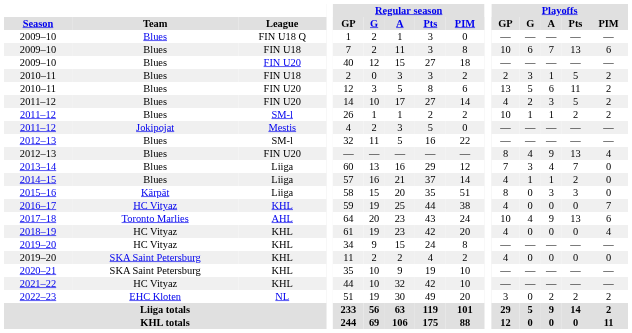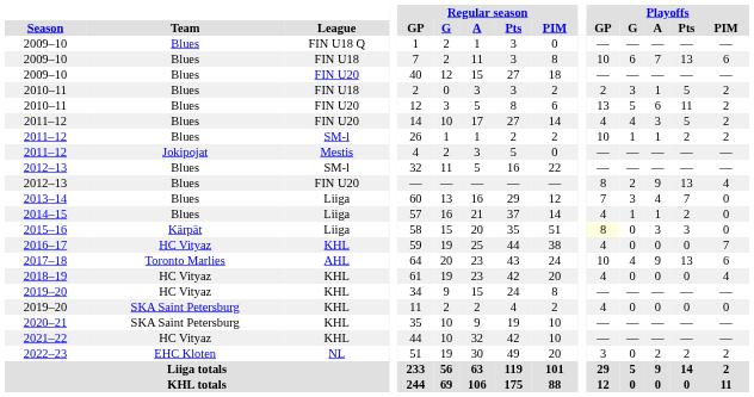 <table border="0" cellpadding="1" cellspacing="0" style="text-align:center; width:60em;">
 <tr style="background:#e0e0e0;">
 <th colspan="3"  bgcolor="#ffffff"> </th>
 <th rowspan="100" bgcolor="#ffffff"> </th>
 <th colspan="5"><a href='#'>Regular season</a></th>
 <th rowspan="100" bgcolor="#ffffff"> </th>
 <th colspan="5"><a href='#'>Playoffs</a></th>
 </tr>
 <tr style="background:#e0e0e0;">
 <th><a href='#'>Season</a></th>
 <th>Team</th>
 <th>League</th>
 <th>GP</th>
 <th><a href='#'>G</a></th>
 <th><a href='#'>A</a></th>
 <th><a href='#'>Pts</a></th>
 <th><a href='#'>PIM</a></th>
 <th>GP</th>
 <th>G</th>
 <th>A</th>
 <th>Pts</th>
 <th>PIM</th>
 </tr>
 <tr>
 <td>2009–10</td>
 <td><a href='#'>Blues</a></td>
 <td>FIN U18 Q</td>
 <td>1</td>
 <td>2</td>
 <td>1</td>
 <td>3</td>
 <td>0</td>
 <td>—</td>
 <td>—</td>
 <td>—</td>
 <td>—</td>
 <td>—</td>
 </tr>
 <tr bgcolor="#f0f0f0">
 <td>2009–10</td>
 <td>Blues</td>
 <td>FIN U18</td>
 <td>7</td>
 <td>2</td>
 <td>11</td>
 <td>3</td>
 <td>8</td>
 <td>10</td>
 <td>6</td>
 <td>7</td>
 <td>13</td>
 <td>6</td>
 </tr>
 <tr>
 <td>2009–10</td>
 <td>Blues</td>
 <td><a href='#'>FIN U20</a></td>
 <td>40</td>
 <td>12</td>
 <td>15</td>
 <td>27</td>
 <td>18</td>
 <td>—</td>
 <td>—</td>
 <td>—</td>
 <td>—</td>
 <td>—</td>
 </tr>
 <tr bgcolor="#f0f0f0">
 <td>2010–11</td>
 <td>Blues</td>
 <td>FIN U18</td>
 <td>2</td>
 <td>0</td>
 <td>3</td>
 <td>3</td>
 <td>2</td>
 <td>2</td>
 <td>3</td>
 <td>1</td>
 <td>5</td>
 <td>2</td>
 </tr>
 <tr>
 <td>2010–11</td>
 <td>Blues</td>
 <td>FIN U20</td>
 <td>12</td>
 <td>3</td>
 <td>5</td>
 <td>8</td>
 <td>6</td>
 <td>13</td>
 <td>5</td>
 <td>6</td>
 <td>11</td>
 <td>2</td>
 </tr>
 <tr bgcolor="#f0f0f0">
 <td>2011–12</td>
 <td>Blues</td>
 <td>FIN U20</td>
 <td>14</td>
 <td>10</td>
 <td>17</td>
 <td>27</td>
 <td>14</td>
 <td>4</td>
-<td>2</td>
+<td>4</td>
 <td>3</td>
 <td>5</td>
 <td>2</td>
 </tr>
 <tr>
 <td><a href='#'>2011–12</a></td>
 <td>Blues</td>
 <td><a href='#'>SM-l</a></td>
 <td>26</td>
 <td>1</td>
 <td>1</td>
 <td>2</td>
 <td>2</td>
 <td>10</td>
 <td>1</td>
 <td>1</td>
 <td>2</td>
 <td>2</td>
 </tr>
 <tr bgcolor="#f0f0f0">
 <td><a href='#'>2011–12</a></td>
 <td><a href='#'>Jokipojat</a></td>
 <td><a href='#'>Mestis</a></td>
 <td>4</td>
 <td>2</td>
 <td>3</td>
 <td>5</td>
 <td>0</td>
 <td>—</td>
 <td>—</td>
 <td>—</td>
 <td>—</td>
 <td>—</td>
 </tr>
 <tr>
 <td><a href='#'>2012–13</a></td>
 <td>Blues</td>
 <td>SM-l</td>
 <td>32</td>
 <td>11</td>
 <td>5</td>
 <td>16</td>
 <td>22</td>
 <td>—</td>
 <td>—</td>
 <td>—</td>
 <td>—</td>
 <td>—</td>
 </tr>
 <tr bgcolor="#f0f0f0">
 <td>2012–13</td>
 <td>Blues</td>
 <td>FIN U20</td>
 <td>—</td>
 <td>—</td>
 <td>—</td>
 <td>—</td>
 <td>—</td>
 <td>8</td>
-<td>4</td>
+<td>2</td>
 <td>9</td>
 <td>13</td>
 <td>4</td>
 </tr>
 <tr>
 <td><a href='#'>2013–14</a></td>
 <td>Blues</td>
 <td>Liiga</td>
 <td>60</td>
 <td>13</td>
 <td>16</td>
 <td>29</td>
 <td>12</td>
 <td>7</td>
 <td>3</td>
 <td>4</td>
 <td>7</td>
 <td>0</td>
 </tr>
 <tr bgcolor="#f0f0f0">
 <td><a href='#'>2014–15</a></td>
 <td>Blues</td>
 <td>Liiga</td>
 <td>57</td>
 <td>16</td>
 <td>21</td>
 <td>37</td>
 <td>14</td>
 <td>4</td>
 <td>1</td>
 <td>1</td>
 <td>2</td>
 <td>0</td>
 </tr>
 <tr>
 <td><a href='#'>2015–16</a></td>
 <td><a href='#'>Kärpät</a></td>
 <td>Liiga</td>
 <td>58</td>
 <td>15</td>
 <td>20</td>
 <td>35</td>
 <td>51</td>
-<td>8</td>
+<td style="background: lightyellow;">8</td>
 <td>0</td>
 <td>3</td>
 <td>3</td>
 <td>0</td>
 </tr>
 <tr bgcolor="#f0f0f0">
 <td><a href='#'>2016–17</a></td>
 <td><a href='#'>HC Vityaz</a></td>
 <td><a href='#'>KHL</a></td>
 <td>59</td>
 <td>19</td>
 <td>25</td>
 <td>44</td>
 <td>38</td>
 <td>4</td>
 <td>0</td>
 <td>0</td>
 <td>0</td>
 <td>7</td>
 </tr>
 <tr>
 <td><a href='#'>2017–18</a></td>
 <td><a href='#'>Toronto Marlies</a></td>
 <td><a href='#'>AHL</a></td>
 <td>64</td>
 <td>20</td>
 <td>23</td>
 <td>43</td>
 <td>24</td>
 <td>10</td>
 <td>4</td>
 <td>9</td>
 <td>13</td>
 <td>6</td>
 </tr>
 <tr bgcolor="#f0f0f0">
 <td><a href='#'>2018–19</a></td>
 <td>HC Vityaz</td>
 <td>KHL</td>
 <td>61</td>
 <td>19</td>
 <td>23</td>
 <td>42</td>
 <td>20</td>
 <td>4</td>
 <td>0</td>
 <td>0</td>
 <td>0</td>
 <td>4</td>
 </tr>
 <tr>
 <td><a href='#'>2019–20</a></td>
 <td>HC Vityaz</td>
 <td>KHL</td>
 <td>34</td>
 <td>9</td>
 <td>15</td>
 <td>24</td>
 <td>8</td>
 <td>—</td>
 <td>—</td>
 <td>—</td>
 <td>—</td>
 <td>—</td>
 </tr>
 <tr bgcolor="#f0f0f0">
 <td>2019–20</td>
 <td><a href='#'>SKA Saint Petersburg</a></td>
 <td>KHL</td>
 <td>11</td>
 <td>2</td>
 <td>2</td>
 <td>4</td>
 <td>2</td>
 <td>4</td>
 <td>0</td>
 <td>0</td>
 <td>0</td>
 <td>0</td>
 </tr>
 <tr>
 <td><a href='#'>2020–21</a></td>
 <td>SKA Saint Petersburg</td>
 <td>KHL</td>
 <td>35</td>
 <td>10</td>
 <td>9</td>
 <td>19</td>
 <td>10</td>
 <td>—</td>
 <td>—</td>
 <td>—</td>
 <td>—</td>
 <td>—</td>
 </tr>
 <tr bgcolor="#f0f0f0">
 <td><a href='#'>2021–22</a></td>
 <td>HC Vityaz</td>
 <td>KHL</td>
 <td>44</td>
 <td>10</td>
 <td>32</td>
 <td>42</td>
 <td>10</td>
 <td>—</td>
 <td>—</td>
 <td>—</td>
 <td>—</td>
 <td>—</td>
 </tr>
 <tr>
 <td><a href='#'>2022–23</a></td>
 <td><a href='#'>EHC Kloten</a></td>
 <td><a href='#'>NL</a></td>
 <td>51</td>
 <td>19</td>
 <td>30</td>
 <td>49</td>
 <td>20</td>
 <td>3</td>
 <td>0</td>
 <td>2</td>
 <td>2</td>
 <td>2</td>
 </tr>
 <tr bgcolor="#e0e0e0">
 <th colspan="3">Liiga totals</th>
 <th>233</th>
 <th>56</th>
 <th>63</th>
 <th>119</th>
 <th>101</th>
 <th>29</th>
 <th>5</th>
 <th>9</th>
 <th>14</th>
 <th>2</th>
 </tr>
 <tr bgcolor="#e0e0e0">
 <th colspan="3">KHL totals</th>
 <th>244</th>
 <th>69</th>
 <th>106</th>
 <th>175</th>
 <th>88</th>
 <th>12</th>
 <th>0</th>
 <th>0</th>
 <th>0</th>
 <th>11</th>
 </tr>
 </table>
